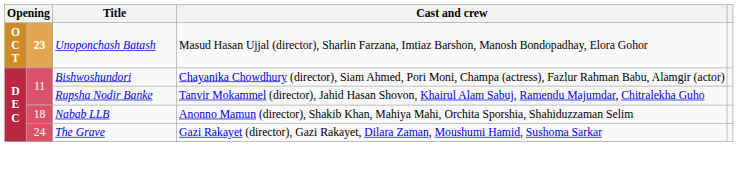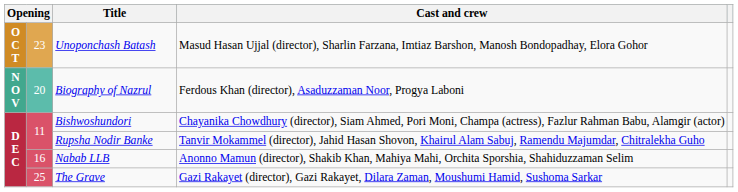 <table class="wikitable sortable">
 <tr style="background:#b0e0e6; text-align:center">
 <th colspan="2">Opening</th>
 <th style="width:17%">Title</th>
 <th>Cast and crew</th>
 <th></th>
 </tr>
 <tr>
 <th rowspan="1" style="text-align:center; background:#D08B24; color:white;">O<br>C<br>T</th>
-<td rowspan="1" style="text-align:center; background:#E0A750; color:white;"><strong>23</strong></td>
+<td rowspan="1" style="text-align:center; background:#E0A750; color:white;">23</td>
 <td><em><a href='#'>Unoponchash Batash</a></em></td>
 <td>Masud Hasan Ujjal (director), Sharlin Farzana, Imtiaz Barshon, Manosh Bondopadhay, Elora Gohor</td>
+<td></td>
+</tr>
+<tr>
+<th rowspan="1" style="text-align:center; background:#41A88E; color:white;">N<br>O<br>V</th>
+<td rowspan="1" style="text-align:center; background:#5CBCAB; color:white;">20</td>
+<td><em><a href='#'>Biography of Nazrul</a></em></td>
+<td>Ferdous Khan (director), <a href='#'>Asaduzzaman Noor</a>, Progya Laboni</td>
 <td></td>
 </tr>
 <tr>
 <th rowspan="8" style="text-align:center; background:#BA2741; color:white;">D<br>E<br>C</th>
 <td rowspan="2" style="text-align:center; background:#DA5269; color:white;">11</td>
 <td><em><a href='#'>Bishwoshundori</a></em></td>
 <td><a href='#'>Chayanika Chowdhury</a> (director), Siam Ahmed, Pori Moni, Champa (actress), Fazlur Rahman Babu, Alamgir (actor)</td>
 <td></td>
 </tr>
 <tr>
 <td><em><a href='#'>Rupsha Nodir Banke</a></em></td>
 <td><a href='#'>Tanvir Mokammel</a> (director), Jahid Hasan Shovon, <a href='#'>Khairul Alam Sabuj</a>, <a href='#'>Ramendu Majumdar</a>, <a href='#'>Chitralekha Guho</a></td>
 <td></td>
 </tr>
 <tr>
-<td rowspan="1" style="text-align:center; background:#DA5269; color:white;">18</td>
+<td rowspan="1" style="text-align:center; background:#DA5269; color:white;">16</td>
 <td><em><a href='#'>Nabab LLB</a></em></td>
 <td><a href='#'>Anonno Mamun</a> (director), Shakib Khan, Mahiya Mahi, Orchita Sporshia, Shahiduzzaman Selim</td>
 <td></td>
 </tr>
 <tr>
-<td rowspan="1" style="text-align:center; background:#DA5269; color:white;">24</td>
+<td rowspan="1" style="text-align:center; background:#DA5269; color:white;">25</td>
 <td><em><a href='#'>The Grave</a></em></td>
 <td><a href='#'>Gazi Rakayet</a> (director), Gazi Rakayet, <a href='#'>Dilara Zaman</a>, <a href='#'>Moushumi Hamid</a>, <a href='#'>Sushoma Sarkar</a></td>
 <td></td>
 </tr>
 </table>
